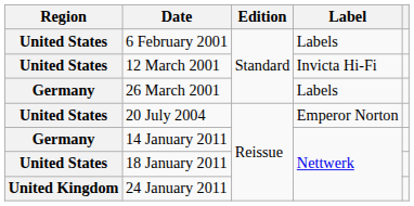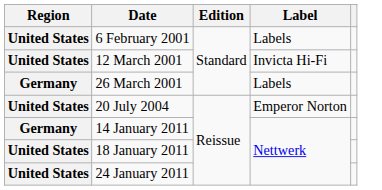 <table class="wikitable plainrowheaders">
 <tr>
 <th scope="col">Region</th>
 <th scope="col">Date</th>
 <th scope="col">Edition</th>
 <th scope="col">Label</th>
 <th scope="col"></th>
 </tr>
 <tr>
 <th scope="row">United States</th>
 <td>6 February 2001</td>
 <td rowspan="3">Standard</td>
 <td>Labels</td>
 <td align="center"></td>
 </tr>
 <tr>
 <th scope="row">United States</th>
 <td>12 March 2001</td>
 <td>Invicta Hi-Fi</td>
 <td align="center"></td>
 </tr>
 <tr>
 <th scope="row">Germany</th>
 <td>26 March 2001</td>
 <td>Labels</td>
 <td align="center"></td>
 </tr>
 <tr>
 <th scope="row">United States</th>
 <td>20 July 2004</td>
 <td rowspan="4">Reissue</td>
 <td>Emperor Norton</td>
 <td align="center"></td>
 </tr>
 <tr>
 <th scope="row">Germany</th>
 <td>14 January 2011</td>
 <td rowspan="3"><a href='#'>Nettwerk</a></td>
 <td align="center"></td>
 </tr>
 <tr>
 <th scope="row">United States</th>
 <td>18 January 2011</td>
 <td align="center"></td>
 </tr>
 <tr>
-<th scope="row">United Kingdom</th>
+<th scope="row">United States</th>
 <td>24 January 2011</td>
 <td align="center"></td>
 </tr>
 </table>
